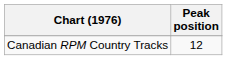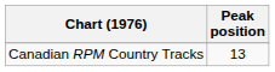 <table class="wikitable sortable">
 <tr>
 <th align="left">Chart (1976)</th>
 <th align="center">Peak<br>position</th>
 </tr>
 <tr>
 </tr>
 <tr>
 <td align="left">Canadian <em>RPM</em> Country Tracks</td>
-<td align="center">12</td>
+<td align="center">13</td>
 </tr>
 </table>
